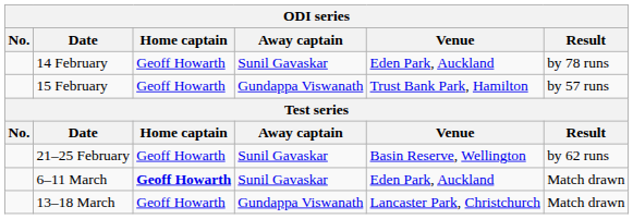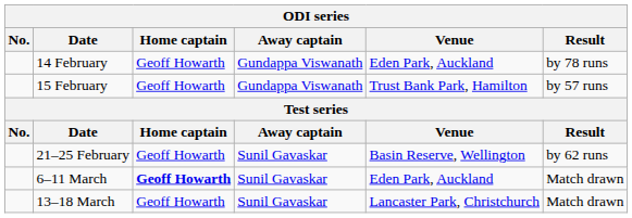 <table class="wikitable">
 <tr>
 <th colspan="9">ODI series</th>
 </tr>
 <tr>
 <th>No.</th>
 <th>Date</th>
 <th>Home captain</th>
 <th>Away captain</th>
 <th>Venue</th>
 <th>Result</th>
 </tr>
 <tr>
 <td></td>
 <td>14 February</td>
 <td><a href='#'>Geoff Howarth</a></td>
-<td><a href='#'>Sunil Gavaskar</a></td>
+<td><a href='#'>Gundappa Viswanath</a></td>
 <td><a href='#'>Eden Park</a>, <a href='#'>Auckland</a></td>
 <td> by 78 runs</td>
 </tr>
 <tr>
 <td></td>
 <td>15 February</td>
 <td><a href='#'>Geoff Howarth</a></td>
 <td><a href='#'>Gundappa Viswanath</a></td>
 <td><a href='#'>Trust Bank Park</a>, <a href='#'>Hamilton</a></td>
 <td> by 57 runs</td>
 </tr>
 <tr>
 <th colspan="9">Test series</th>
 </tr>
 <tr>
 <th>No.</th>
 <th>Date</th>
 <th>Home captain</th>
 <th>Away captain</th>
 <th>Venue</th>
 <th>Result</th>
 </tr>
 <tr>
 <td></td>
 <td>21–25 February</td>
 <td><a href='#'>Geoff Howarth</a></td>
 <td><a href='#'>Sunil Gavaskar</a></td>
 <td><a href='#'>Basin Reserve</a>, <a href='#'>Wellington</a></td>
 <td> by 62 runs</td>
 </tr>
 <tr>
 <td></td>
 <td>6–11 March</td>
 <td><strong><a href='#'>Geoff Howarth</a></strong></td>
 <td><a href='#'>Sunil Gavaskar</a></td>
 <td><a href='#'>Eden Park</a>, <a href='#'>Auckland</a></td>
 <td>Match drawn</td>
 </tr>
 <tr>
 <td></td>
 <td>13–18 March</td>
 <td><a href='#'>Geoff Howarth</a></td>
-<td><a href='#'>Gundappa Viswanath</a></td>
+<td><a href='#'>Sunil Gavaskar</a></td>
 <td><a href='#'>Lancaster Park</a>, <a href='#'>Christchurch</a></td>
 <td>Match drawn</td>
 </tr>
 </table>
